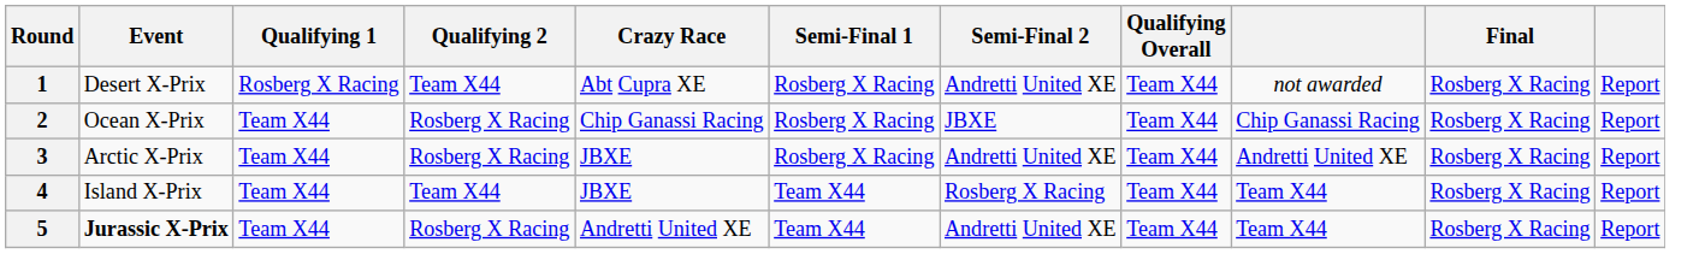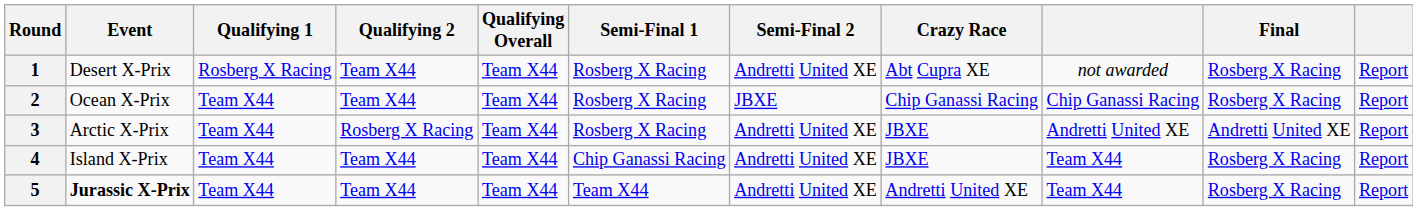 <table class="wikitable" style="font-size: 85%">
 <tr>
 <th>Round</th>
 <th>Event</th>
 <th nowrap="">Qualifying 1</th>
 <th nowrap="">Qualifying 2</th>
-<th nowrap="">Crazy Race</th>
+<th>Qualifying Overall</th>
 <th nowrap="">Semi-Final 1</th>
 <th nowrap="">Semi-Final 2</th>
-<th>Qualifying Overall</th>
+<th nowrap="">Crazy Race</th>
 <th nowrap=""></th>
 <th nowrap="">Final</th>
 <th nowrap=""></th>
 </tr>
 <tr>
 <th>1</th>
 <td nowrap=""> Desert X-Prix</td>
 <td nowrap=""> <a href='#'>Rosberg X Racing</a></td>
 <td nowrap=""> <a href='#'>Team X44</a></td>
-<td nowrap=""> <a href='#'>Abt</a> <a href='#'>Cupra</a> XE</td>
+<td nowrap=""> <a href='#'>Team X44</a></td>
 <td nowrap=""> <a href='#'>Rosberg X Racing</a></td>
 <td nowrap=""> <a href='#'>Andretti</a> <a href='#'>United</a> XE</td>
-<td nowrap=""> <a href='#'>Team X44</a></td>
+<td nowrap=""> <a href='#'>Abt</a> <a href='#'>Cupra</a> XE</td>
 <td nowrap="" align=center><em>not awarded</em></td>
 <td nowrap=""> <a href='#'>Rosberg X Racing</a></td>
 <td><a href='#'>Report</a></td>
 </tr>
 <tr>
 <th>2</th>
 <td> Ocean X-Prix</td>
 <td nowrap=""> <a href='#'>Team X44</a></td>
-<td nowrap=""> <a href='#'>Rosberg X Racing</a></td>
-<td nowrap=""> <a href='#'>Chip Ganassi Racing</a></td>
+<td nowrap=""> <a href='#'>Team X44</a></td>
+<td nowrap=""> <a href='#'>Team X44</a></td>
 <td nowrap=""> <a href='#'>Rosberg X Racing</a></td>
 <td nowrap=""> <a href='#'>JBXE</a></td>
-<td nowrap=""> <a href='#'>Team X44</a></td>
+<td nowrap=""> <a href='#'>Chip Ganassi Racing</a></td>
 <td nowrap=""> <a href='#'>Chip Ganassi Racing</a></td>
 <td nowrap=""> <a href='#'>Rosberg X Racing</a></td>
 <td><a href='#'>Report</a></td>
 </tr>
 <tr>
 <th>3</th>
 <td> Arctic X-Prix</td>
 <td nowrap=""> <a href='#'>Team X44</a></td>
 <td nowrap=""> <a href='#'>Rosberg X Racing</a></td>
-<td nowrap=""> <a href='#'>JBXE</a></td>
+<td nowrap=""> <a href='#'>Team X44</a></td>
 <td nowrap=""> <a href='#'>Rosberg X Racing</a></td>
 <td nowrap=""> <a href='#'>Andretti</a> <a href='#'>United</a> XE</td>
-<td nowrap=""> <a href='#'>Team X44</a></td>
+<td nowrap=""> <a href='#'>JBXE</a></td>
 <td nowrap=""> <a href='#'>Andretti</a> <a href='#'>United</a> XE</td>
-<td nowrap=""> <a href='#'>Rosberg X Racing</a></td>
+<td nowrap=""> <a href='#'>Andretti</a> <a href='#'>United</a> XE</td>
 <td><a href='#'>Report</a></td>
 </tr>
 <tr>
 <th>4</th>
 <td> Island X-Prix</td>
 <td nowrap=""> <a href='#'>Team X44</a></td>
 <td nowrap=""> <a href='#'>Team X44</a></td>
+<td nowrap=""> <a href='#'>Team X44</a></td>
+<td nowrap=""> <a href='#'>Chip Ganassi Racing</a></td>
+<td nowrap=""> <a href='#'>Andretti</a> <a href='#'>United</a> XE</td>
 <td nowrap=""> <a href='#'>JBXE</a></td>
-<td nowrap=""> <a href='#'>Team X44</a></td>
-<td nowrap=""> <a href='#'>Rosberg X Racing</a></td>
-<td nowrap=""> <a href='#'>Team X44</a></td>
 <td nowrap=""> <a href='#'>Team X44</a></td>
 <td nowrap=""> <a href='#'>Rosberg X Racing</a></td>
 <td><a href='#'>Report</a></td>
 </tr>
 <tr>
 <th>5</th>
 <td nowrap=""><strong> Jurassic X-Prix</strong></td>
 <td nowrap=""> <a href='#'>Team X44</a></td>
-<td nowrap=""> <a href='#'>Rosberg X Racing</a></td>
-<td nowrap=""> <a href='#'>Andretti</a> <a href='#'>United</a> XE</td>
+<td nowrap=""> <a href='#'>Team X44</a></td>
+<td nowrap=""> <a href='#'>Team X44</a></td>
 <td nowrap=""> <a href='#'>Team X44</a></td>
 <td nowrap=""> <a href='#'>Andretti</a> <a href='#'>United</a> XE</td>
-<td nowrap=""> <a href='#'>Team X44</a></td>
+<td nowrap=""> <a href='#'>Andretti</a> <a href='#'>United</a> XE</td>
 <td nowrap=""> <a href='#'>Team X44</a></td>
 <td nowrap=""> <a href='#'>Rosberg X Racing</a></td>
 <td><a href='#'>Report</a></td>
 </tr>
 </table>
